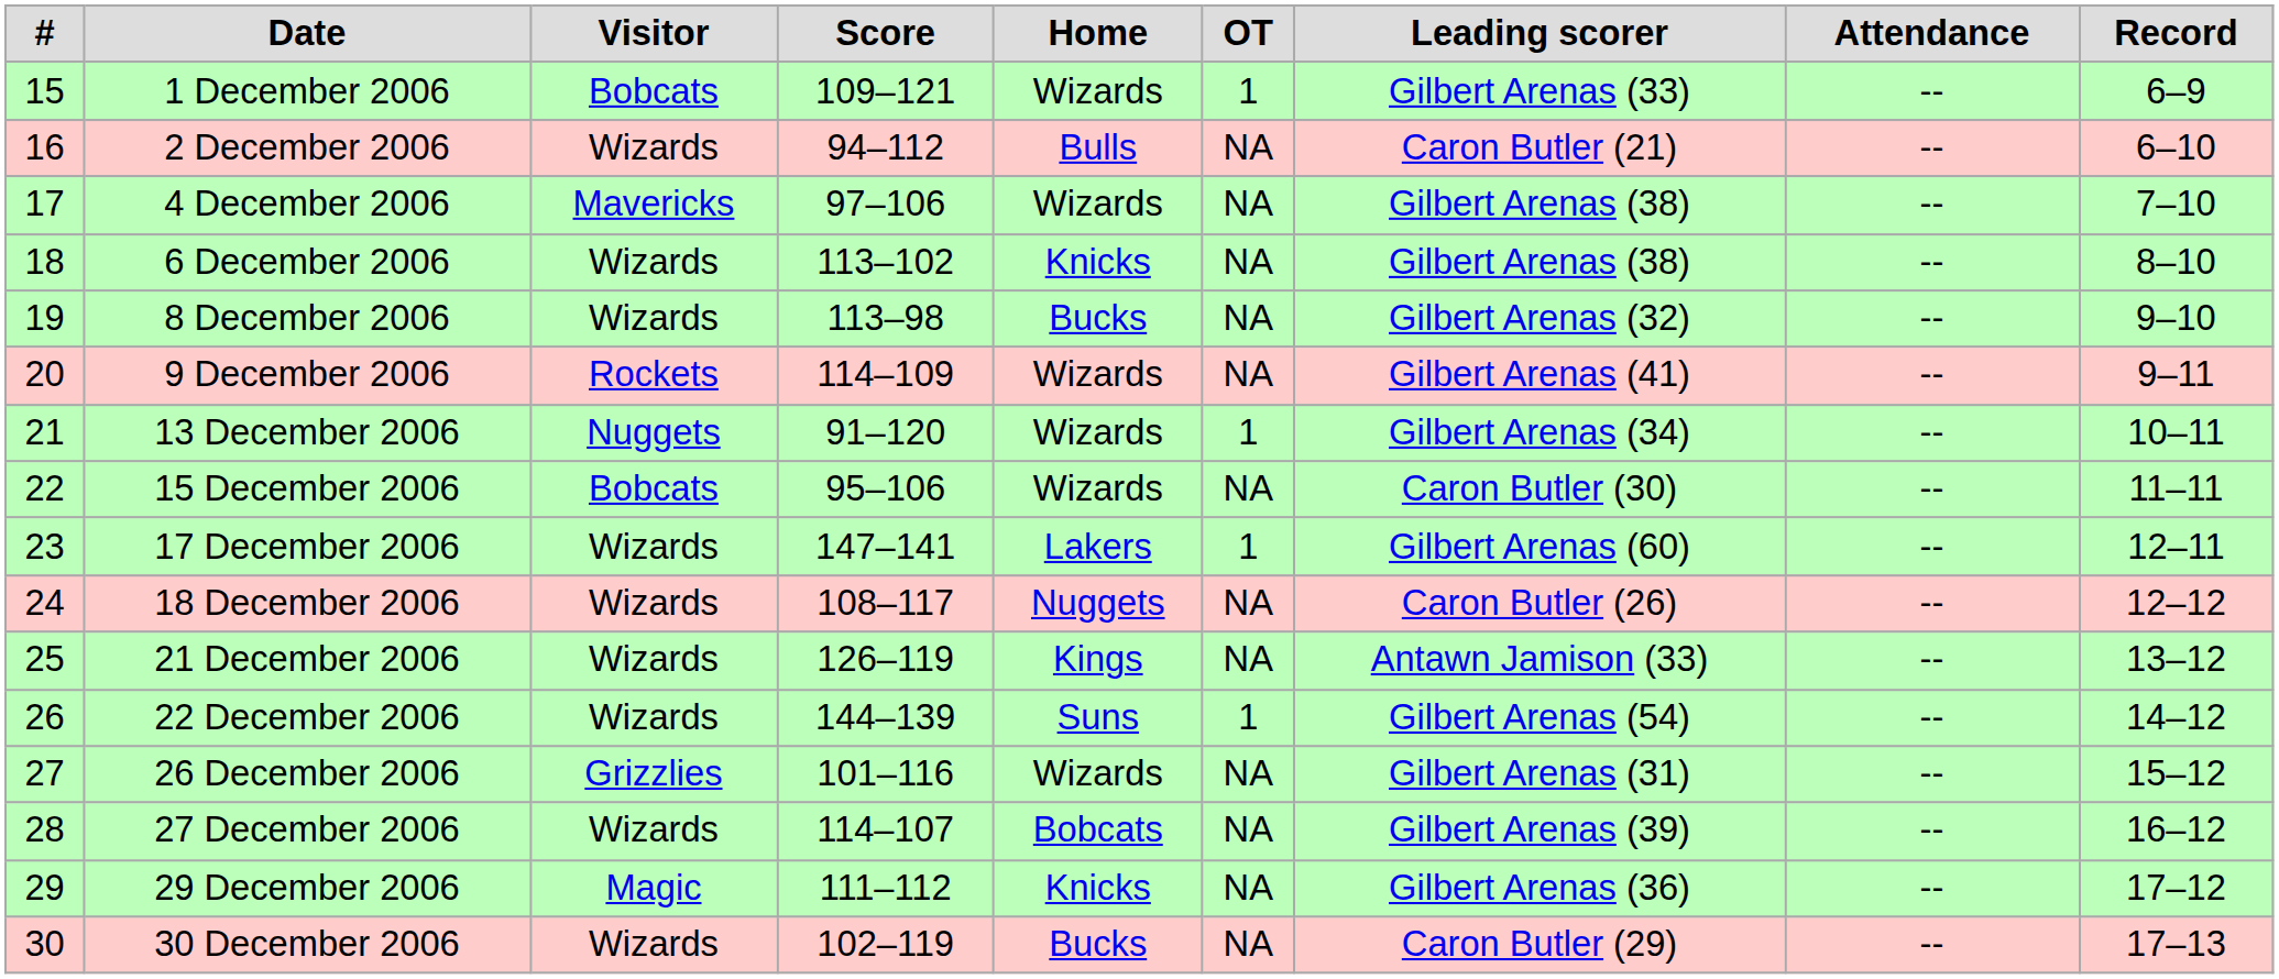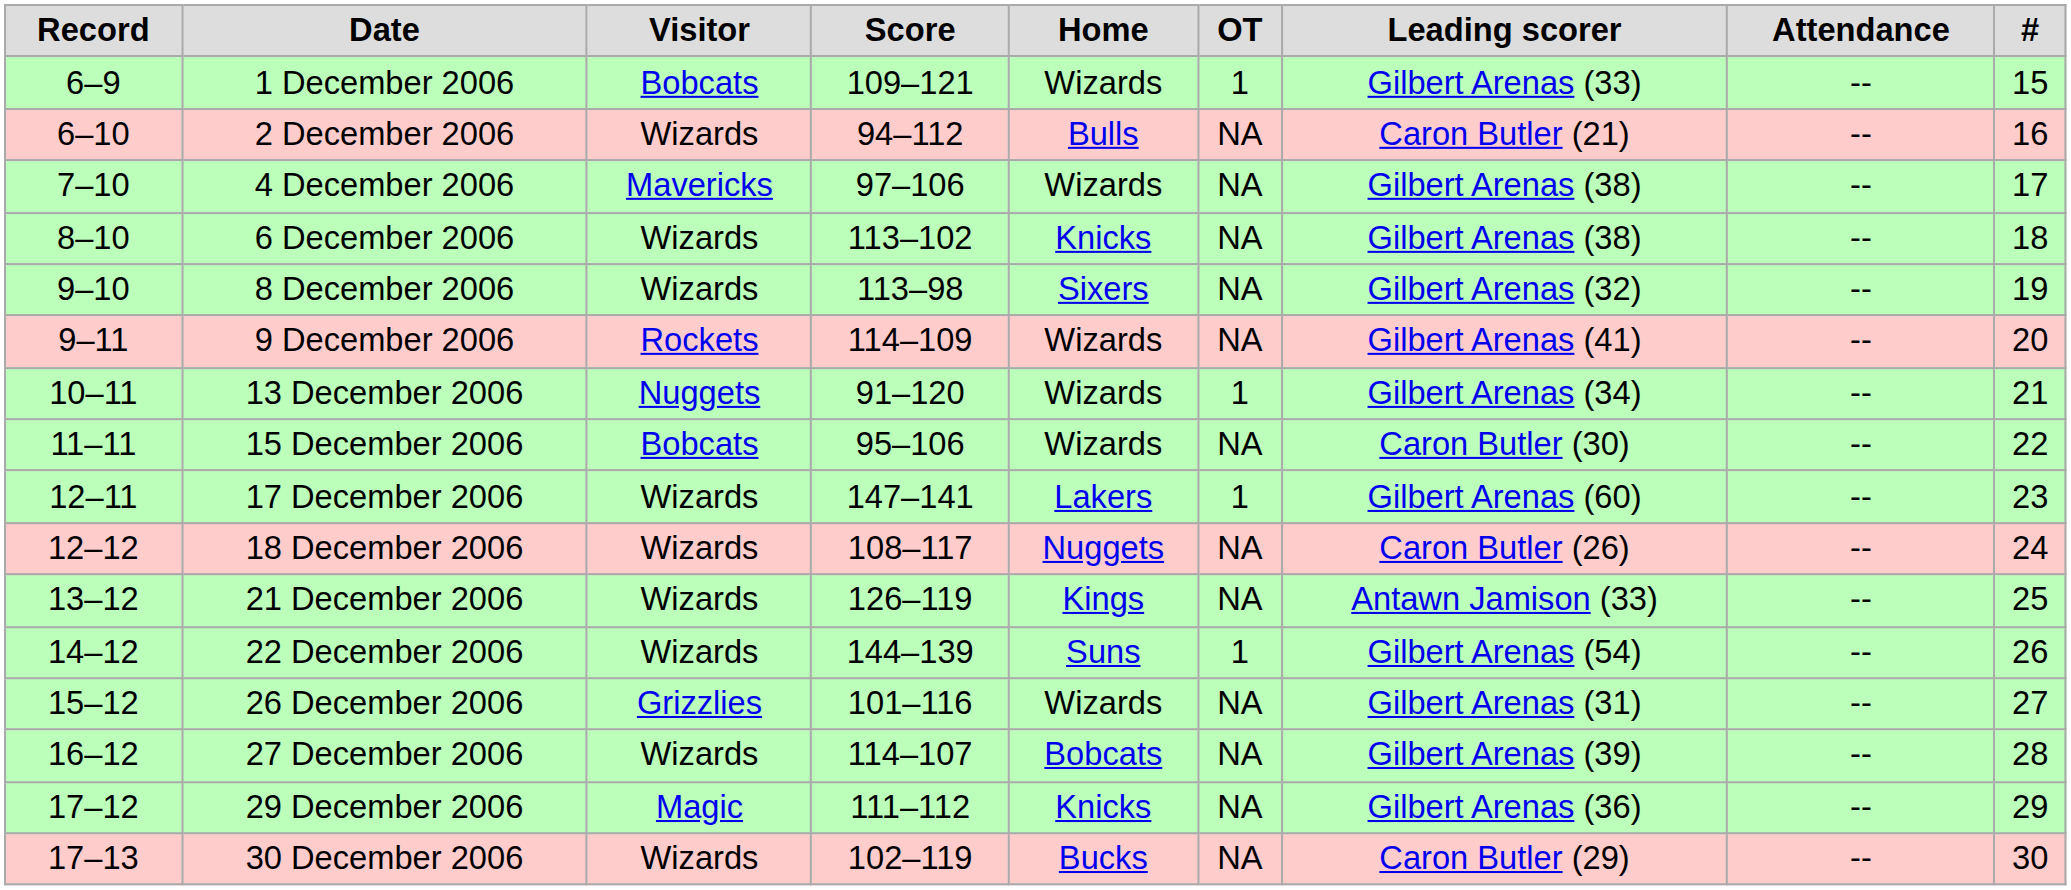 <table class="wikitable" width="80%">
 <tr align="center"  bgcolor="#dddddd">
-<td><strong>#</strong></td>
+<td><strong>Record</strong></td>
 <td><strong>Date</strong></td>
 <td><strong>Visitor</strong></td>
 <td><strong>Score</strong></td>
 <td><strong>Home</strong></td>
 <td><strong>OT</strong></td>
 <td><strong>Leading scorer</strong></td>
 <td><strong>Attendance</strong></td>
-<td><strong>Record</strong></td>
+<td><strong>#</strong></td>
 </tr>
 <tr align="center" bgcolor="#bbffbb">
-<td>15</td>
+<td>6–9</td>
 <td>1 December 2006</td>
 <td><a href='#'>Bobcats</a></td>
 <td>109–121</td>
 <td>Wizards</td>
 <td>1</td>
 <td><a href='#'>Gilbert Arenas</a> (33)</td>
 <td>--</td>
-<td>6–9</td>
+<td>15</td>
 </tr>
 <tr align="center" bgcolor="#ffcccc">
-<td>16</td>
+<td>6–10</td>
 <td>2 December 2006</td>
 <td>Wizards</td>
 <td>94–112</td>
 <td><a href='#'>Bulls</a></td>
 <td>NA</td>
 <td><a href='#'>Caron Butler</a> (21)</td>
 <td>--</td>
-<td>6–10</td>
+<td>16</td>
 </tr>
 <tr align="center" bgcolor="#bbffbb">
-<td>17</td>
+<td>7–10</td>
 <td>4 December 2006</td>
 <td><a href='#'>Mavericks</a></td>
 <td>97–106</td>
 <td>Wizards</td>
 <td>NA</td>
 <td><a href='#'>Gilbert Arenas</a> (38)</td>
 <td>--</td>
-<td>7–10</td>
+<td>17</td>
 </tr>
 <tr align="center" bgcolor="#bbffbb">
-<td>18</td>
+<td>8–10</td>
 <td>6 December 2006</td>
 <td>Wizards</td>
 <td>113–102</td>
 <td><a href='#'>Knicks</a></td>
 <td>NA</td>
 <td><a href='#'>Gilbert Arenas</a> (38)</td>
 <td>--</td>
-<td>8–10</td>
+<td>18</td>
 </tr>
 <tr align="center" bgcolor="#bbffbb">
-<td>19</td>
+<td>9–10</td>
 <td>8 December 2006</td>
 <td>Wizards</td>
 <td>113–98</td>
-<td><a href='#'>Bucks</a></td>
+<td><a href='#'>Sixers</a></td>
 <td>NA</td>
 <td><a href='#'>Gilbert Arenas</a> (32)</td>
 <td>--</td>
-<td>9–10</td>
+<td>19</td>
 </tr>
 <tr align="center" bgcolor="#ffcccc">
-<td>20</td>
+<td>9–11</td>
 <td>9 December 2006</td>
 <td><a href='#'>Rockets</a></td>
 <td>114–109</td>
 <td>Wizards</td>
 <td>NA</td>
 <td><a href='#'>Gilbert Arenas</a> (41)</td>
 <td>--</td>
-<td>9–11</td>
+<td>20</td>
 </tr>
 <tr align="center" bgcolor="#bbffbb">
-<td>21</td>
+<td>10–11</td>
 <td>13 December 2006</td>
 <td><a href='#'>Nuggets</a></td>
 <td>91–120</td>
 <td>Wizards</td>
 <td>1</td>
 <td><a href='#'>Gilbert Arenas</a> (34)</td>
 <td>--</td>
-<td>10–11</td>
+<td>21</td>
 </tr>
 <tr align="center" bgcolor="#bbffbb">
-<td>22</td>
+<td>11–11</td>
 <td>15 December 2006</td>
 <td><a href='#'>Bobcats</a></td>
 <td>95–106</td>
 <td>Wizards</td>
 <td>NA</td>
 <td><a href='#'>Caron Butler</a> (30)</td>
 <td>--</td>
-<td>11–11</td>
+<td>22</td>
 </tr>
 <tr align="center" bgcolor="#bbffbb">
-<td>23</td>
+<td>12–11</td>
 <td>17 December 2006</td>
 <td>Wizards</td>
 <td>147–141</td>
 <td><a href='#'>Lakers</a></td>
 <td>1</td>
 <td><a href='#'>Gilbert Arenas</a> (60)</td>
 <td>--</td>
-<td>12–11</td>
+<td>23</td>
 </tr>
 <tr align="center" bgcolor="#ffcccc">
-<td>24</td>
+<td>12–12</td>
 <td>18 December 2006</td>
 <td>Wizards</td>
 <td>108–117</td>
 <td><a href='#'>Nuggets</a></td>
 <td>NA</td>
 <td><a href='#'>Caron Butler</a> (26)</td>
 <td>--</td>
-<td>12–12</td>
+<td>24</td>
 </tr>
 <tr align="center" bgcolor="#bbffbb">
-<td>25</td>
+<td>13–12</td>
 <td>21 December 2006</td>
 <td>Wizards</td>
 <td>126–119</td>
 <td><a href='#'>Kings</a></td>
 <td>NA</td>
 <td><a href='#'>Antawn Jamison</a> (33)</td>
 <td>--</td>
-<td>13–12</td>
+<td>25</td>
 </tr>
 <tr align="center" bgcolor="#bbffbb">
-<td>26</td>
+<td>14–12</td>
 <td>22 December 2006</td>
 <td>Wizards</td>
 <td>144–139</td>
 <td><a href='#'>Suns</a></td>
 <td>1</td>
 <td><a href='#'>Gilbert Arenas</a> (54)</td>
 <td>--</td>
-<td>14–12</td>
+<td>26</td>
 </tr>
 <tr align="center" bgcolor="#bbffbb">
-<td>27</td>
+<td>15–12</td>
 <td>26 December 2006</td>
 <td><a href='#'>Grizzlies</a></td>
 <td>101–116</td>
 <td>Wizards</td>
 <td>NA</td>
 <td><a href='#'>Gilbert Arenas</a> (31)</td>
 <td>--</td>
-<td>15–12</td>
+<td>27</td>
 </tr>
 <tr align="center" bgcolor="#bbffbb">
-<td>28</td>
+<td>16–12</td>
 <td>27 December 2006</td>
 <td>Wizards</td>
 <td>114–107</td>
 <td><a href='#'>Bobcats</a></td>
 <td>NA</td>
 <td><a href='#'>Gilbert Arenas</a> (39)</td>
 <td>--</td>
-<td>16–12</td>
+<td>28</td>
 </tr>
 <tr align="center" bgcolor="#bbffbb">
-<td>29</td>
+<td>17–12</td>
 <td>29 December 2006</td>
 <td><a href='#'>Magic</a></td>
 <td>111–112</td>
 <td><a href='#'>Knicks</a></td>
 <td>NA</td>
 <td><a href='#'>Gilbert Arenas</a> (36)</td>
 <td>--</td>
-<td>17–12</td>
+<td>29</td>
 </tr>
 <tr align="center" bgcolor="#ffcccc">
-<td>30</td>
+<td>17–13</td>
 <td>30 December 2006</td>
 <td>Wizards</td>
 <td>102–119</td>
 <td><a href='#'>Bucks</a></td>
 <td>NA</td>
 <td><a href='#'>Caron Butler</a> (29)</td>
 <td>--</td>
-<td>17–13</td>
+<td>30</td>
 </tr>
 </table>
